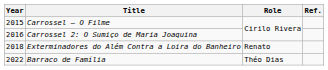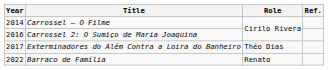 <table class="wikitable" style="font-size:90%">
 <tr>
 <th>Year</th>
 <th>Title</th>
 <th>Role</th>
 <th>Ref.</th>
 </tr>
 <tr>
-<td>2015</td>
+<td>2014</td>
 <td><em>Carrossel – O Filme</em></td>
 <td rowspan="2">Cirilo Rivera</td>
 <td></td>
 </tr>
 <tr>
 <td>2016</td>
 <td><em>Carrossel 2: O Sumiço de Maria Joaquina</em></td>
 <td></td>
 </tr>
 <tr>
-<td>2018</td>
+<td>2017</td>
 <td><em>Exterminadores do Além Contra a Loira do Banheiro</em></td>
-<td>Renato</td>
+<td>Théo Dias</td>
 <td></td>
 </tr>
 <tr>
 <td>2022</td>
 <td><em>Barraco de Família</em></td>
-<td>Théo Dias</td>
+<td>Renato</td>
 <td></td>
 </tr>
 </table>
